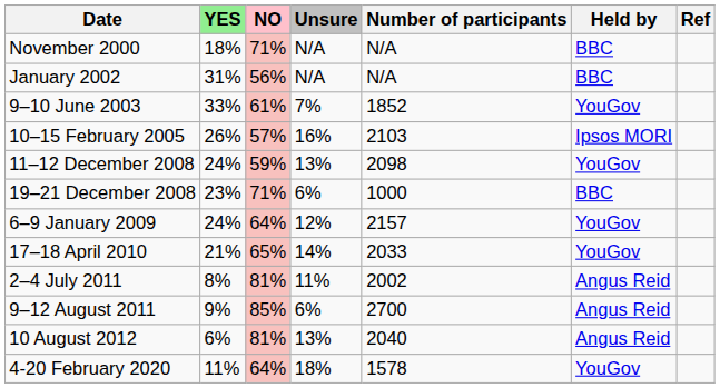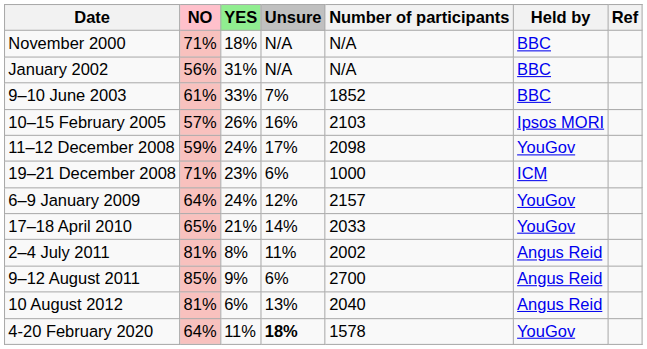 <table class="wikitable">
 <tr>
 <th>Date</th>
+<th style="background:pink">NO</th>
 <th style="background:lightgreen">YES</th>
-<th style="background:pink">NO</th>
 <th style="background:silver">Unsure</th>
 <th>Number of participants</th>
 <th>Held by</th>
 <th>Ref</th>
 </tr>
 <tr>
 <td>November 2000</td>
+<td style="background: rgb(248, 193, 190);">71%</td>
 <td>18%</td>
-<td style="background: rgb(248, 193, 190);">71%</td>
 <td>N/A</td>
 <td>N/A</td>
 <td><a href='#'>BBC</a></td>
 <td></td>
 </tr>
 <tr>
 <td>January 2002</td>
+<td style="background: rgb(248, 193, 190);">56%</td>
 <td>31%</td>
-<td style="background: rgb(248, 193, 190);">56%</td>
 <td>N/A</td>
 <td>N/A</td>
 <td><a href='#'>BBC</a></td>
 <td></td>
 </tr>
 <tr>
 <td>9–10 June 2003</td>
+<td style="background: rgb(248, 193, 190);">61%</td>
 <td>33%</td>
-<td style="background: rgb(248, 193, 190);">61%</td>
 <td>7%</td>
 <td>1852</td>
-<td><a href='#'>YouGov</a></td>
+<td><a href='#'>BBC</a></td>
 <td></td>
 </tr>
 <tr>
 <td>10–15 February 2005</td>
+<td style="background: rgb(248, 193, 190);">57%</td>
 <td>26%</td>
-<td style="background: rgb(248, 193, 190);">57%</td>
 <td>16%</td>
 <td>2103</td>
 <td><a href='#'>Ipsos MORI</a></td>
 <td></td>
 </tr>
 <tr>
 <td>11–12 December 2008</td>
+<td style="background: rgb(248, 193, 190);">59%</td>
 <td>24%</td>
-<td style="background: rgb(248, 193, 190);">59%</td>
-<td>13%</td>
+<td>17%</td>
 <td>2098</td>
 <td><a href='#'>YouGov</a></td>
 <td></td>
 </tr>
 <tr>
 <td>19–21 December 2008</td>
+<td style="background: rgb(248, 193, 190);">71%</td>
 <td>23%</td>
-<td style="background: rgb(248, 193, 190);">71%</td>
 <td>6%</td>
 <td>1000</td>
-<td><a href='#'>BBC</a></td>
+<td><a href='#'>ICM</a></td>
 <td></td>
 </tr>
 <tr>
 <td>6–9 January 2009</td>
+<td style="background: rgb(248, 193, 190);">64%</td>
 <td>24%</td>
-<td style="background: rgb(248, 193, 190);">64%</td>
 <td>12%</td>
 <td>2157</td>
 <td><a href='#'>YouGov</a></td>
 <td></td>
 </tr>
 <tr>
 <td>17–18 April 2010</td>
+<td style="background: rgb(248, 193, 190);">65%</td>
 <td>21%</td>
-<td style="background: rgb(248, 193, 190);">65%</td>
 <td>14%</td>
 <td>2033</td>
 <td><a href='#'>YouGov</a></td>
 <td></td>
 </tr>
 <tr>
 <td>2–4 July 2011</td>
+<td style="background: rgb(248, 193, 190);">81%</td>
 <td>8%</td>
-<td style="background: rgb(248, 193, 190);">81%</td>
 <td>11%</td>
 <td>2002</td>
 <td><a href='#'>Angus Reid</a></td>
 <td></td>
 </tr>
 <tr>
 <td>9–12 August 2011</td>
+<td style="background: rgb(248, 193, 190);">85%</td>
 <td>9%</td>
-<td style="background: rgb(248, 193, 190);">85%</td>
 <td>6%</td>
 <td>2700</td>
 <td><a href='#'>Angus Reid</a></td>
 <td></td>
 </tr>
 <tr>
 <td>10 August 2012</td>
+<td style="background: rgb(248, 193, 190);">81%</td>
 <td>6%</td>
-<td style="background: rgb(248, 193, 190);">81%</td>
 <td>13%</td>
 <td>2040</td>
 <td><a href='#'>Angus Reid</a></td>
 <td></td>
 </tr>
 <tr>
 <td>4-20 February 2020</td>
+<td style="background: rgb(248, 193, 190);">64%</td>
 <td>11%</td>
-<td style="background: rgb(248, 193, 190);">64%</td>
-<td>18%</td>
+<td><strong>18%</strong></td>
 <td>1578</td>
 <td><a href='#'>YouGov</a></td>
 <td></td>
 </tr>
 </table>
